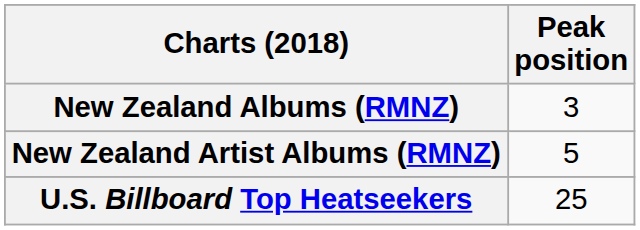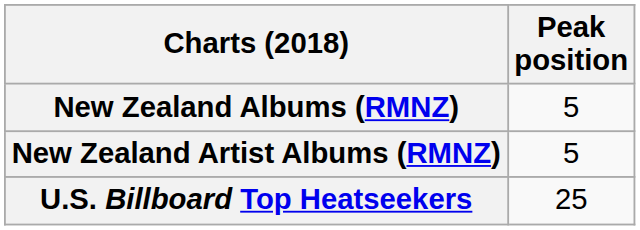 <table class="wikitable plainrowheaders" style="text-align:center">
 <tr>
 <th scope="col">Charts (2018)</th>
 <th scope="col">Peak<br>position</th>
 </tr>
 <tr>
 <th scope="row">New Zealand Albums (<a href='#'>RMNZ</a>)</th>
-<td>3</td>
+<td>5</td>
 </tr>
 <tr>
 <th scope="row">New Zealand Artist Albums (<a href='#'>RMNZ</a>)</th>
 <td>5</td>
 </tr>
 <tr>
 <th scope="row">U.S. <em>Billboard</em> <a href='#'>Top Heatseekers</a></th>
 <td>25</td>
 </tr>
 </table>
